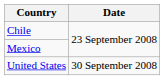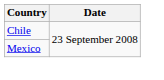 <table class="wikitable">
 <tr>
 <th>Country</th>
 <th>Date</th>
 </tr>
 <tr>
 <td><a href='#'>Chile</a></td>
 <td rowspan="2">23 September 2008</td>
 </tr>
 <tr>
 <td><a href='#'>Mexico</a></td>
 </tr>
-<tr>
-<td><a href='#'>United States</a></td>
-<td>30 September 2008</td>
-</tr>
 </table>
